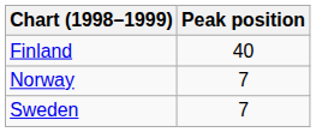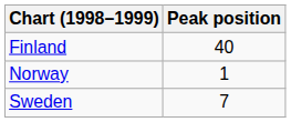 <table class="wikitable">
 <tr>
 <th align="left">Chart (1998–1999)</th>
 <th align="center">Peak position</th>
 </tr>
 <tr>
 <td align="left"><a href='#'>Finland</a></td>
 <td align="center">40</td>
 </tr>
 <tr>
 <td align="left"><a href='#'>Norway</a></td>
-<td align="center">7</td>
+<td align="center">1</td>
 </tr>
 <tr>
 <td align="left"><a href='#'>Sweden</a></td>
 <td align="center">7</td>
 </tr>
 </table>
